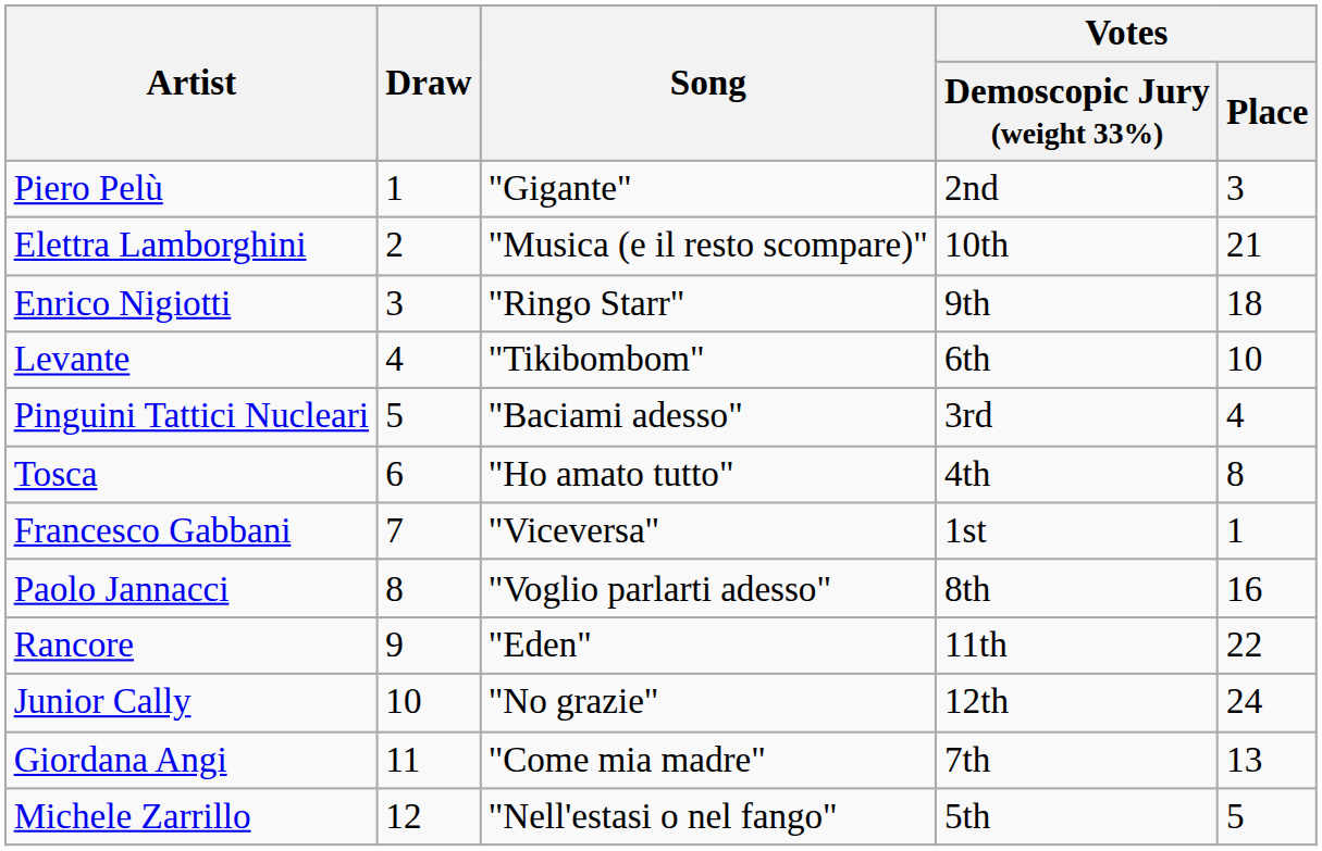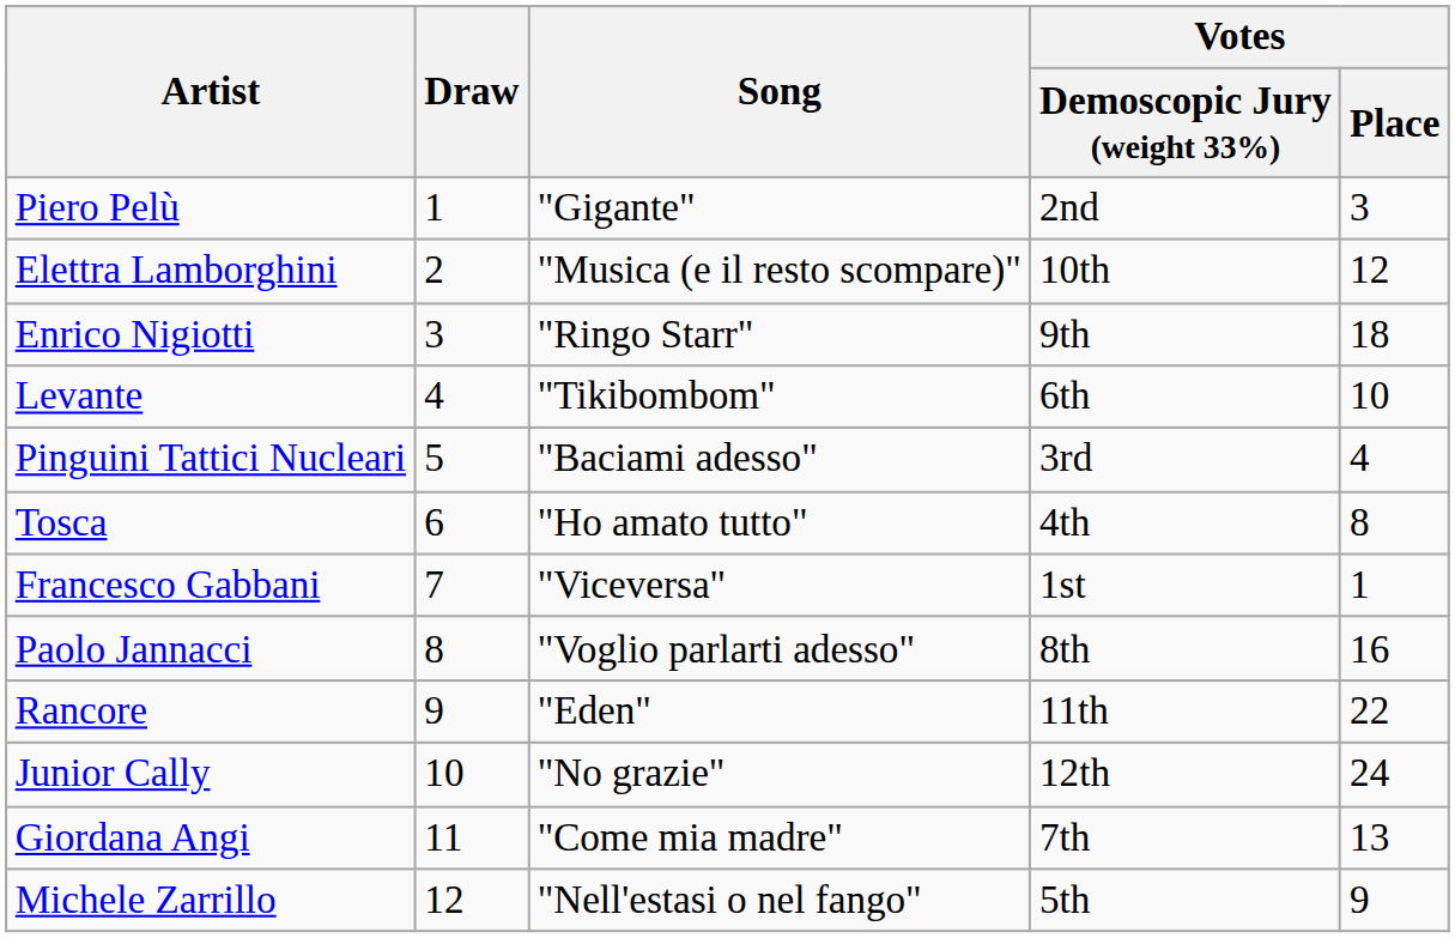 <table class="wikitable sortable">
 <tr>
 <th rowspan="2">Artist</th>
 <th rowspan="2">Draw</th>
 <th rowspan="2">Song</th>
 <th colspan="2">Votes</th>
 </tr>
 <tr>
 <th>Demoscopic Jury<br><small>(weight 33%)</small></th>
 <th>Place</th>
 </tr>
 <tr>
 <td><a href='#'>Piero Pelù</a></td>
 <td>1</td>
 <td>"Gigante"</td>
 <td>2nd</td>
 <td>3</td>
 </tr>
 <tr>
 <td><a href='#'>Elettra Lamborghini</a></td>
 <td>2</td>
 <td>"Musica (e il resto scompare)"</td>
 <td>10th</td>
-<td>21</td>
+<td>12</td>
 </tr>
 <tr>
 <td><a href='#'>Enrico Nigiotti</a></td>
 <td>3</td>
 <td>"Ringo Starr"</td>
 <td>9th</td>
 <td>18</td>
 </tr>
 <tr>
 <td><a href='#'>Levante</a></td>
 <td>4</td>
 <td>"Tikibombom"</td>
 <td>6th</td>
 <td>10</td>
 </tr>
 <tr>
 <td><a href='#'>Pinguini Tattici Nucleari</a></td>
 <td>5</td>
 <td>"Baciami adesso"</td>
 <td>3rd</td>
 <td>4</td>
 </tr>
 <tr>
 <td><a href='#'>Tosca</a></td>
 <td>6</td>
 <td>"Ho amato tutto"</td>
 <td>4th</td>
 <td>8</td>
 </tr>
 <tr>
 <td><a href='#'>Francesco Gabbani</a></td>
 <td>7</td>
 <td>"Viceversa"</td>
 <td>1st</td>
 <td>1</td>
 </tr>
 <tr>
 <td><a href='#'>Paolo Jannacci</a></td>
 <td>8</td>
 <td>"Voglio parlarti adesso"</td>
 <td>8th</td>
 <td>16</td>
 </tr>
 <tr>
 <td><a href='#'>Rancore</a></td>
 <td>9</td>
 <td>"Eden"</td>
 <td>11th</td>
 <td>22</td>
 </tr>
 <tr>
 <td><a href='#'>Junior Cally</a></td>
 <td>10</td>
 <td>"No grazie"</td>
 <td>12th</td>
 <td>24</td>
 </tr>
 <tr>
 <td><a href='#'>Giordana Angi</a></td>
 <td>11</td>
 <td>"Come mia madre"</td>
 <td>7th</td>
 <td>13</td>
 </tr>
 <tr>
 <td><a href='#'>Michele Zarrillo</a></td>
 <td>12</td>
 <td>"Nell'estasi o nel fango"</td>
 <td>5th</td>
-<td>5</td>
+<td>9</td>
 </tr>
 </table>
